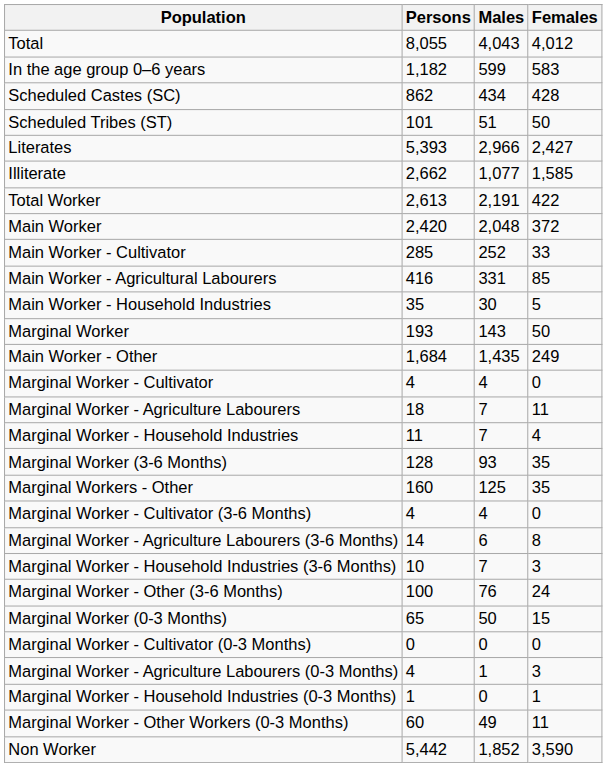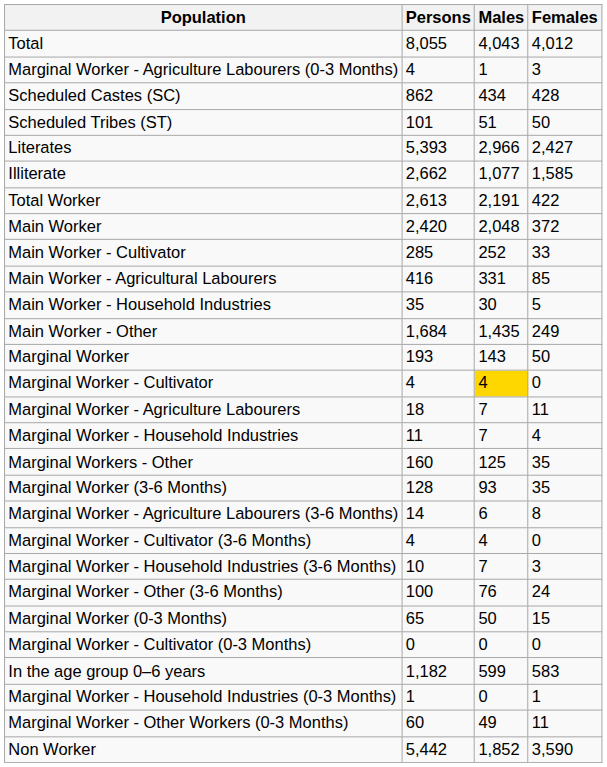 <table class="wikitable">
 <tr>
 <th>Population</th>
 <th>Persons</th>
 <th>Males</th>
 <th>Females</th>
 </tr>
 <tr>
 <td>Total</td>
 <td>8,055</td>
 <td>4,043</td>
 <td>4,012</td>
 </tr>
 <tr>
-<td>In the age  group 0–6 years</td>
-<td>1,182</td>
-<td>599</td>
-<td>583</td>
+<td>Marginal  Worker - Agriculture Labourers (0-3 Months)</td>
+<td>4</td>
+<td>1</td>
+<td>3</td>
 </tr>
 <tr>
 <td>Scheduled  Castes (SC)</td>
 <td>862</td>
 <td>434</td>
 <td>428</td>
 </tr>
 <tr>
 <td>Scheduled  Tribes (ST)</td>
 <td>101</td>
 <td>51</td>
 <td>50</td>
 </tr>
 <tr>
 <td>Literates</td>
 <td>5,393</td>
 <td>2,966</td>
 <td>2,427</td>
 </tr>
 <tr>
 <td>Illiterate</td>
 <td>2,662</td>
 <td>1,077</td>
 <td>1,585</td>
 </tr>
 <tr>
 <td>Total Worker</td>
 <td>2,613</td>
 <td>2,191</td>
 <td>422</td>
 </tr>
 <tr>
 <td>Main Worker</td>
 <td>2,420</td>
 <td>2,048</td>
 <td>372</td>
 </tr>
 <tr>
 <td>Main Worker -  Cultivator</td>
 <td>285</td>
 <td>252</td>
 <td>33</td>
 </tr>
 <tr>
 <td>Main Worker -  Agricultural Labourers</td>
 <td>416</td>
 <td>331</td>
 <td>85</td>
 </tr>
 <tr>
 <td>Main Worker -  Household Industries</td>
 <td>35</td>
 <td>30</td>
 <td>5</td>
 </tr>
 <tr>
+<td>Main Worker -  Other</td>
+<td>1,684</td>
+<td>1,435</td>
+<td>249</td>
+</tr>
+<tr>
 <td>Marginal  Worker</td>
 <td>193</td>
 <td>143</td>
 <td>50</td>
 </tr>
 <tr>
-<td>Main Worker -  Other</td>
-<td>1,684</td>
-<td>1,435</td>
-<td>249</td>
-</tr>
-<tr>
 <td>Marginal  Worker - Cultivator</td>
 <td>4</td>
-<td>4</td>
+<td style="background: gold;">4</td>
 <td>0</td>
 </tr>
 <tr>
 <td>Marginal  Worker - Agriculture Labourers</td>
 <td>18</td>
 <td>7</td>
 <td>11</td>
 </tr>
 <tr>
 <td>Marginal  Worker - Household Industries</td>
 <td>11</td>
 <td>7</td>
 <td>4</td>
 </tr>
 <tr>
+<td>Marginal  Workers - Other</td>
+<td>160</td>
+<td>125</td>
+<td>35</td>
+</tr>
+<tr>
 <td>Marginal  Worker (3-6 Months)</td>
 <td>128</td>
 <td>93</td>
 <td>35</td>
 </tr>
 <tr>
-<td>Marginal  Workers - Other</td>
-<td>160</td>
-<td>125</td>
-<td>35</td>
+<td>Marginal  Worker - Agriculture Labourers (3-6 Months)</td>
+<td>14</td>
+<td>6</td>
+<td>8</td>
 </tr>
 <tr>
 <td>Marginal  Worker - Cultivator (3-6 Months)</td>
 <td>4</td>
 <td>4</td>
 <td>0</td>
-</tr>
-<tr>
-<td>Marginal  Worker - Agriculture Labourers (3-6 Months)</td>
-<td>14</td>
-<td>6</td>
-<td>8</td>
 </tr>
 <tr>
 <td>Marginal  Worker - Household Industries (3-6 Months)</td>
 <td>10</td>
 <td>7</td>
 <td>3</td>
 </tr>
 <tr>
 <td>Marginal  Worker - Other (3-6 Months)</td>
 <td>100</td>
 <td>76</td>
 <td>24</td>
 </tr>
 <tr>
 <td>Marginal  Worker (0-3 Months)</td>
 <td>65</td>
 <td>50</td>
 <td>15</td>
 </tr>
 <tr>
 <td>Marginal  Worker - Cultivator (0-3 Months)</td>
 <td>0</td>
 <td>0</td>
 <td>0</td>
 </tr>
 <tr>
-<td>Marginal  Worker - Agriculture Labourers (0-3 Months)</td>
-<td>4</td>
-<td>1</td>
-<td>3</td>
+<td>In the age  group 0–6 years</td>
+<td>1,182</td>
+<td>599</td>
+<td>583</td>
 </tr>
 <tr>
 <td>Marginal  Worker - Household Industries (0-3 Months)</td>
 <td>1</td>
 <td>0</td>
 <td>1</td>
 </tr>
 <tr>
 <td>Marginal  Worker - Other Workers (0-3 Months)</td>
 <td>60</td>
 <td>49</td>
 <td>11</td>
 </tr>
 <tr>
 <td>Non Worker</td>
 <td>5,442</td>
 <td>1,852</td>
 <td>3,590</td>
 </tr>
 </table>
